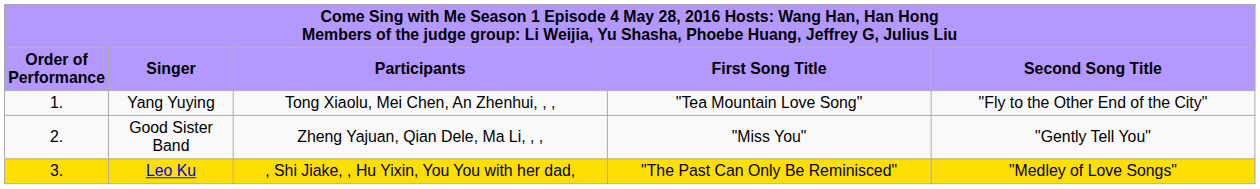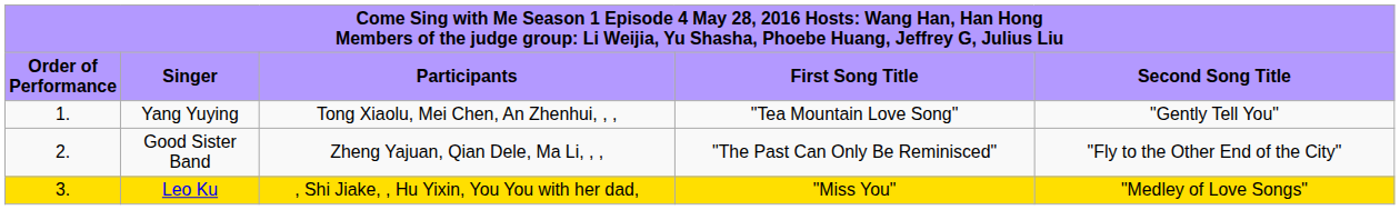 <table class="wikitable sortable mw-collapsible" width="100%" style="text-align:center">
 <tr style="background:#B399FF">
 <td colspan="5"><div><strong>Come Sing with Me Season 1 Episode 4 May 28, 2016 Hosts: Wang Han, Han Hong<br>Members of the judge group: Li Weijia, Yu Shasha, Phoebe Huang, Jeffrey G, Julius Liu</strong></div></td>
 </tr>
 <tr style="background:#B399FF">
 <td style="width:8%"><strong>Order of Performance</strong></td>
 <td style="width:10%"><strong>Singer</strong></td>
 <td style="width:30%"><strong>Participants</strong></td>
 <td style="width:26%"><strong>First Song Title</strong></td>
 <td style="width:26%"><strong>Second Song Title</strong></td>
 </tr>
 <tr>
 <td>1.</td>
 <td>Yang Yuying</td>
 <td>Tong Xiaolu, Mei Chen, An Zhenhui, , , </td>
 <td>"Tea Mountain Love Song"</td>
-<td>"Fly to the Other End of the City"</td>
+<td>"Gently Tell You"</td>
 </tr>
 <tr>
 <td>2.</td>
 <td>Good Sister Band</td>
 <td>Zheng Yajuan, Qian Dele, Ma Li, , , </td>
-<td>"Miss You"</td>
-<td>"Gently Tell You"</td>
+<td>"The Past Can Only Be Reminisced"</td>
+<td>"Fly to the Other End of the City"</td>
 </tr>
 <tr style="background:#FFDF00">
 <td>3.</td>
 <td><a href='#'>Leo Ku</a></td>
 <td>, Shi Jiake, , Hu Yixin, You You with her dad,  </td>
-<td>"The Past Can Only Be Reminisced"</td>
+<td>"Miss You"</td>
 <td>"Medley of Love Songs"</td>
 </tr>
 </table>
